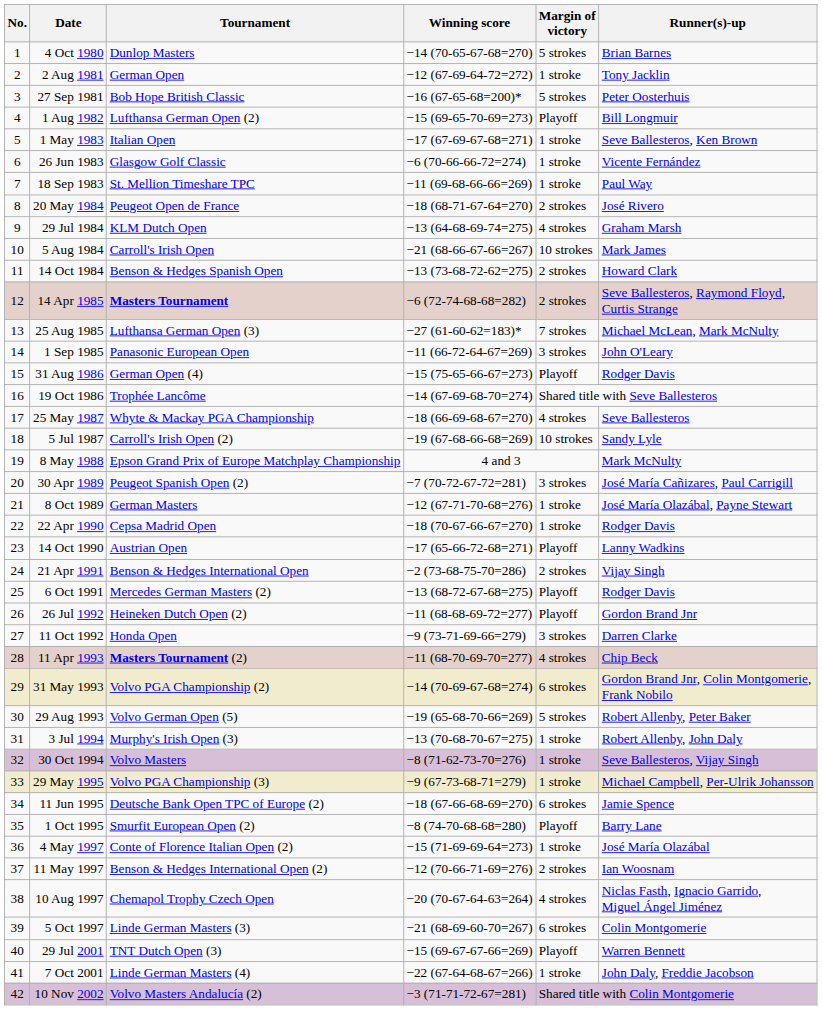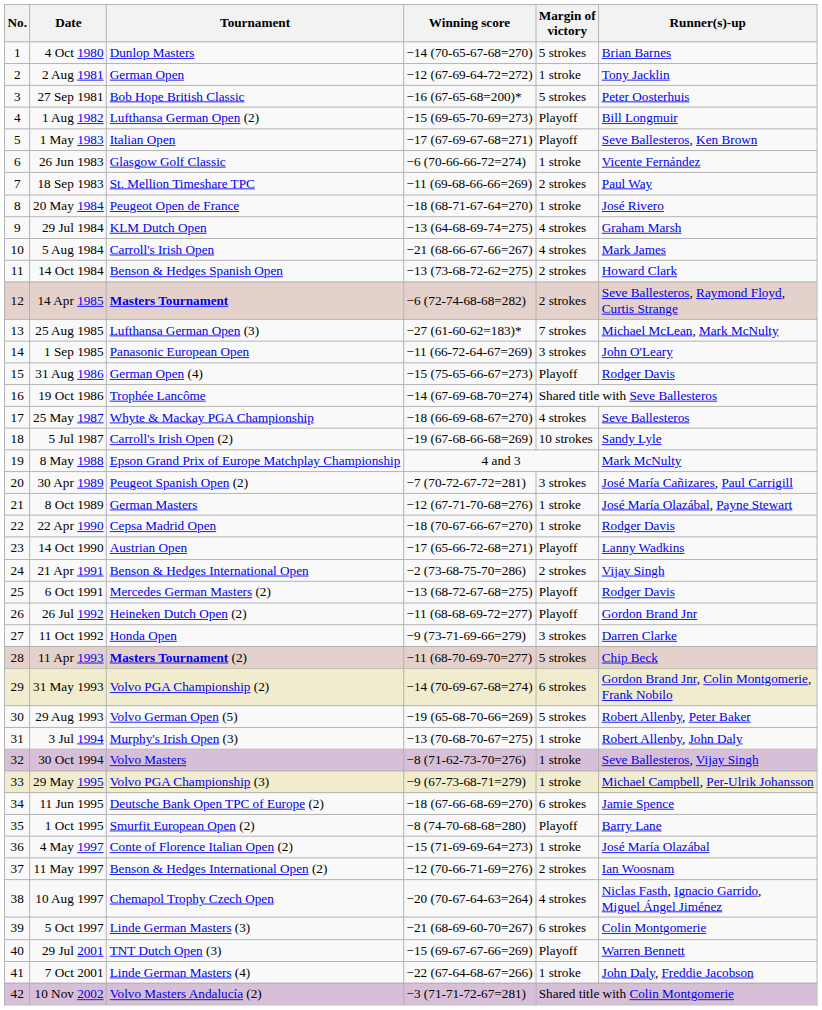 <table class="wikitable" style="font-size:95%;">
 <tr>
 <th>No.</th>
 <th>Date</th>
 <th>Tournament</th>
 <th>Winning score</th>
 <th>Margin of<br>victory</th>
 <th>Runner(s)-up</th>
 </tr>
 <tr>
 <td align=center>1</td>
 <td align=right>4 Oct <a href='#'>1980</a></td>
 <td><a href='#'>Dunlop Masters</a></td>
 <td>−14 (70-65-67-68=270)</td>
 <td>5 strokes</td>
 <td> <a href='#'>Brian Barnes</a></td>
 </tr>
 <tr>
 <td align=center>2</td>
 <td align=right>2 Aug <a href='#'>1981</a></td>
 <td><a href='#'>German Open</a></td>
 <td>−12 (67-69-64-72=272)</td>
 <td>1 stroke</td>
 <td> <a href='#'>Tony Jacklin</a></td>
 </tr>
 <tr>
 <td align=center>3</td>
 <td align=right>27 Sep 1981</td>
 <td><a href='#'>Bob Hope British Classic</a></td>
 <td>−16 (67-65-68=200)*</td>
 <td>5 strokes</td>
 <td> <a href='#'>Peter Oosterhuis</a></td>
 </tr>
 <tr>
 <td align=center>4</td>
 <td align=right>1 Aug <a href='#'>1982</a></td>
 <td><a href='#'>Lufthansa German Open</a> (2)</td>
 <td>−15 (69-65-70-69=273)</td>
 <td>Playoff</td>
 <td> <a href='#'>Bill Longmuir</a></td>
 </tr>
 <tr>
 <td align=center>5</td>
 <td align=right>1 May <a href='#'>1983</a></td>
 <td><a href='#'>Italian Open</a></td>
 <td>−17 (67-69-67-68=271)</td>
-<td>1 stroke</td>
+<td>Playoff</td>
 <td> <a href='#'>Seve Ballesteros</a>,  <a href='#'>Ken Brown</a></td>
 </tr>
 <tr>
 <td align=center>6</td>
 <td align=right>26 Jun 1983</td>
 <td><a href='#'>Glasgow Golf Classic</a></td>
 <td>−6 (70-66-66-72=274)</td>
 <td>1 stroke</td>
 <td> <a href='#'>Vicente Fernández</a></td>
 </tr>
 <tr>
 <td align=center>7</td>
 <td align=right>18 Sep 1983</td>
 <td><a href='#'>St. Mellion Timeshare TPC</a></td>
 <td>−11 (69-68-66-66=269)</td>
-<td>1 stroke</td>
+<td>2 strokes</td>
 <td> <a href='#'>Paul Way</a></td>
 </tr>
 <tr>
 <td align=center>8</td>
 <td align=right>20 May <a href='#'>1984</a></td>
 <td><a href='#'>Peugeot Open de France</a></td>
 <td>−18 (68-71-67-64=270)</td>
-<td>2 strokes</td>
+<td>1 stroke</td>
 <td> <a href='#'>José Rivero</a></td>
 </tr>
 <tr>
 <td align=center>9</td>
 <td align=right>29 Jul 1984</td>
 <td><a href='#'>KLM Dutch Open</a></td>
 <td>−13 (64-68-69-74=275)</td>
 <td>4 strokes</td>
 <td> <a href='#'>Graham Marsh</a></td>
 </tr>
 <tr>
 <td align=center>10</td>
 <td align=right>5 Aug 1984</td>
 <td><a href='#'>Carroll's Irish Open</a></td>
 <td>−21 (68-66-67-66=267)</td>
-<td>10 strokes</td>
+<td>4 strokes</td>
 <td> <a href='#'>Mark James</a></td>
 </tr>
 <tr>
 <td align=center>11</td>
 <td align=right>14 Oct 1984</td>
 <td><a href='#'>Benson & Hedges Spanish Open</a></td>
 <td>−13 (73-68-72-62=275)</td>
 <td>2 strokes</td>
 <td> <a href='#'>Howard Clark</a></td>
 </tr>
 <tr style="background:#e5d1cb;">
 <td align=center>12</td>
 <td align=right>14 Apr <a href='#'>1985</a></td>
 <td><strong><a href='#'>Masters Tournament</a></strong></td>
 <td>−6 (72-74-68-68=282)</td>
 <td>2 strokes</td>
 <td> <a href='#'>Seve Ballesteros</a>,  <a href='#'>Raymond Floyd</a>,<br> <a href='#'>Curtis Strange</a></td>
 </tr>
 <tr>
 <td align=center>13</td>
 <td align=right>25 Aug 1985</td>
 <td><a href='#'>Lufthansa German Open</a> (3)</td>
 <td>−27 (61-60-62=183)*</td>
 <td>7 strokes</td>
 <td> <a href='#'>Michael McLean</a>,  <a href='#'>Mark McNulty</a></td>
 </tr>
 <tr>
 <td align=center>14</td>
 <td align=right>1 Sep 1985</td>
 <td><a href='#'>Panasonic European Open</a></td>
 <td>−11 (66-72-64-67=269)</td>
 <td>3 strokes</td>
 <td> <a href='#'>John O'Leary</a></td>
 </tr>
 <tr>
 <td align=center>15</td>
 <td align=right>31 Aug <a href='#'>1986</a></td>
 <td><a href='#'>German Open</a> (4)</td>
 <td>−15 (75-65-66-67=273)</td>
 <td>Playoff</td>
 <td> <a href='#'>Rodger Davis</a></td>
 </tr>
 <tr>
 <td align=center>16</td>
 <td align=right>19 Oct 1986</td>
 <td><a href='#'>Trophée Lancôme</a></td>
 <td>−14 (67-69-68-70=274)</td>
 <td colspan=2>Shared title with  <a href='#'>Seve Ballesteros</a></td>
 </tr>
 <tr>
 <td align=center>17</td>
 <td align=right>25 May <a href='#'>1987</a></td>
 <td><a href='#'>Whyte & Mackay PGA Championship</a></td>
 <td>−18 (66-69-68-67=270)</td>
 <td>4 strokes</td>
 <td> <a href='#'>Seve Ballesteros</a></td>
 </tr>
 <tr>
 <td align=center>18</td>
 <td align=right>5 Jul 1987</td>
 <td><a href='#'>Carroll's Irish Open</a> (2)</td>
 <td>−19 (67-68-66-68=269)</td>
 <td>10 strokes</td>
 <td> <a href='#'>Sandy Lyle</a></td>
 </tr>
 <tr>
 <td align=center>19</td>
 <td align=right>8 May <a href='#'>1988</a></td>
 <td><a href='#'>Epson Grand Prix of Europe Matchplay Championship</a></td>
 <td colspan=2 align=center>4 and 3</td>
 <td> <a href='#'>Mark McNulty</a></td>
 </tr>
 <tr>
 <td align=center>20</td>
 <td align=right>30 Apr <a href='#'>1989</a></td>
 <td><a href='#'>Peugeot Spanish Open</a> (2)</td>
 <td>−7 (70-72-67-72=281)</td>
 <td>3 strokes</td>
 <td> <a href='#'>José María Cañizares</a>,  <a href='#'>Paul Carrigill</a></td>
 </tr>
 <tr>
 <td align=center>21</td>
 <td align=right>8 Oct 1989</td>
 <td><a href='#'>German Masters</a></td>
 <td>−12 (67-71-70-68=276)</td>
 <td>1 stroke</td>
 <td> <a href='#'>José María Olazábal</a>,  <a href='#'>Payne Stewart</a></td>
 </tr>
 <tr>
 <td align=center>22</td>
 <td align=right>22 Apr <a href='#'>1990</a></td>
 <td><a href='#'>Cepsa Madrid Open</a></td>
 <td>−18 (70-67-66-67=270)</td>
 <td>1 stroke</td>
 <td> <a href='#'>Rodger Davis</a></td>
 </tr>
 <tr>
 <td align=center>23</td>
 <td align=right>14 Oct 1990</td>
 <td><a href='#'>Austrian Open</a></td>
 <td>−17 (65-66-72-68=271)</td>
 <td>Playoff</td>
 <td> <a href='#'>Lanny Wadkins</a></td>
 </tr>
 <tr>
 <td align=center>24</td>
 <td align=right>21 Apr <a href='#'>1991</a></td>
 <td><a href='#'>Benson & Hedges International Open</a></td>
 <td>−2 (73-68-75-70=286)</td>
 <td>2 strokes</td>
 <td> <a href='#'>Vijay Singh</a></td>
 </tr>
 <tr>
 <td align=center>25</td>
 <td align=right>6 Oct 1991</td>
 <td><a href='#'>Mercedes German Masters</a> (2)</td>
 <td>−13 (68-72-67-68=275)</td>
 <td>Playoff</td>
 <td> <a href='#'>Rodger Davis</a></td>
 </tr>
 <tr>
 <td align=center>26</td>
 <td align=right>26 Jul <a href='#'>1992</a></td>
 <td><a href='#'>Heineken Dutch Open</a> (2)</td>
 <td>−11 (68-68-69-72=277)</td>
 <td>Playoff</td>
 <td> <a href='#'>Gordon Brand Jnr</a></td>
 </tr>
 <tr>
 <td align=center>27</td>
 <td align=right>11 Oct 1992</td>
 <td><a href='#'>Honda Open</a></td>
 <td>−9 (73-71-69-66=279)</td>
 <td>3 strokes</td>
 <td> <a href='#'>Darren Clarke</a></td>
 </tr>
 <tr style="background:#e5d1cb;">
 <td align=center>28</td>
 <td align=right>11 Apr <a href='#'>1993</a></td>
 <td><strong><a href='#'>Masters Tournament</a></strong> (2)</td>
 <td>−11 (68-70-69-70=277)</td>
-<td>4 strokes</td>
+<td>5 strokes</td>
 <td> <a href='#'>Chip Beck</a></td>
 </tr>
 <tr style="background:#f2ecce;">
 <td align=center>29</td>
 <td align=right>31 May 1993</td>
 <td><a href='#'>Volvo PGA Championship</a> (2)</td>
 <td>−14 (70-69-67-68=274)</td>
 <td>6 strokes</td>
 <td> <a href='#'>Gordon Brand Jnr</a>,  <a href='#'>Colin Montgomerie</a>,<br> <a href='#'>Frank Nobilo</a></td>
 </tr>
 <tr>
 <td align=center>30</td>
 <td align=right>29 Aug 1993</td>
 <td><a href='#'>Volvo German Open</a> (5)</td>
 <td>−19 (65-68-70-66=269)</td>
 <td>5 strokes</td>
 <td> <a href='#'>Robert Allenby</a>,  <a href='#'>Peter Baker</a></td>
 </tr>
 <tr>
 <td align=center>31</td>
 <td align=right>3 Jul <a href='#'>1994</a></td>
 <td><a href='#'>Murphy's Irish Open</a> (3)</td>
 <td>−13 (70-68-70-67=275)</td>
 <td>1 stroke</td>
 <td> <a href='#'>Robert Allenby</a>,  <a href='#'>John Daly</a></td>
 </tr>
 <tr style="background:thistle">
 <td align=center>32</td>
 <td align=right>30 Oct 1994</td>
 <td><a href='#'>Volvo Masters</a></td>
 <td>−8 (71-62-73-70=276)</td>
 <td>1 stroke</td>
 <td> <a href='#'>Seve Ballesteros</a>,  <a href='#'>Vijay Singh</a></td>
 </tr>
 <tr style="background:#f2ecce;">
 <td align=center>33</td>
 <td align=right>29 May <a href='#'>1995</a></td>
 <td><a href='#'>Volvo PGA Championship</a> (3)</td>
 <td>−9 (67-73-68-71=279)</td>
 <td>1 stroke</td>
 <td> <a href='#'>Michael Campbell</a>,  <a href='#'>Per-Ulrik Johansson</a></td>
 </tr>
 <tr>
 <td align=center>34</td>
 <td align=right>11 Jun 1995</td>
 <td><a href='#'>Deutsche Bank Open TPC of Europe</a> (2)</td>
 <td>−18 (67-66-68-69=270)</td>
 <td>6 strokes</td>
 <td> <a href='#'>Jamie Spence</a></td>
 </tr>
 <tr>
 <td align=center>35</td>
 <td align=right>1 Oct 1995</td>
 <td><a href='#'>Smurfit European Open</a> (2)</td>
 <td>−8 (74-70-68-68=280)</td>
 <td>Playoff</td>
 <td> <a href='#'>Barry Lane</a></td>
 </tr>
 <tr>
 <td align=center>36</td>
 <td align=right>4 May <a href='#'>1997</a></td>
 <td><a href='#'>Conte of Florence Italian Open</a> (2)</td>
 <td>−15 (71-69-69-64=273)</td>
 <td>1 stroke</td>
 <td> <a href='#'>José María Olazábal</a></td>
 </tr>
 <tr>
 <td align=center>37</td>
 <td align=right>11 May 1997</td>
 <td><a href='#'>Benson & Hedges International Open</a> (2)</td>
 <td>−12 (70-66-71-69=276)</td>
 <td>2 strokes</td>
 <td> <a href='#'>Ian Woosnam</a></td>
 </tr>
 <tr>
 <td align=center>38</td>
 <td align=right>10 Aug 1997</td>
 <td><a href='#'>Chemapol Trophy Czech Open</a></td>
 <td>−20 (70-67-64-63=264)</td>
 <td>4 strokes</td>
 <td> <a href='#'>Niclas Fasth</a>,  <a href='#'>Ignacio Garrido</a>,<br> <a href='#'>Miguel Ángel Jiménez</a></td>
 </tr>
 <tr>
 <td align=center>39</td>
 <td align=right>5 Oct 1997</td>
 <td><a href='#'>Linde German Masters</a> (3)</td>
 <td>−21 (68-69-60-70=267)</td>
 <td>6 strokes</td>
 <td> <a href='#'>Colin Montgomerie</a></td>
 </tr>
 <tr>
 <td align=center>40</td>
 <td align=right>29 Jul <a href='#'>2001</a></td>
 <td><a href='#'>TNT Dutch Open</a> (3)</td>
 <td>−15 (69-67-67-66=269)</td>
 <td>Playoff</td>
 <td> <a href='#'>Warren Bennett</a></td>
 </tr>
 <tr>
 <td align=center>41</td>
 <td align=right>7 Oct 2001</td>
 <td><a href='#'>Linde German Masters</a> (4)</td>
 <td>−22 (67-64-68-67=266)</td>
 <td>1 stroke</td>
 <td> <a href='#'>John Daly</a>,  <a href='#'>Freddie Jacobson</a></td>
 </tr>
 <tr style="background:thistle">
 <td align=center>42</td>
 <td align=right>10 Nov <a href='#'>2002</a></td>
 <td><a href='#'>Volvo Masters Andalucía</a> (2)</td>
 <td>−3 (71-71-72-67=281)</td>
 <td colspan=2>Shared title with  <a href='#'>Colin Montgomerie</a></td>
 </tr>
 </table>
